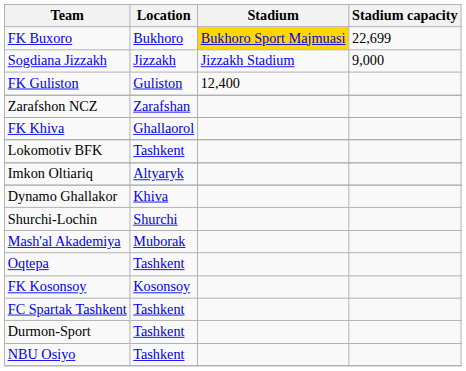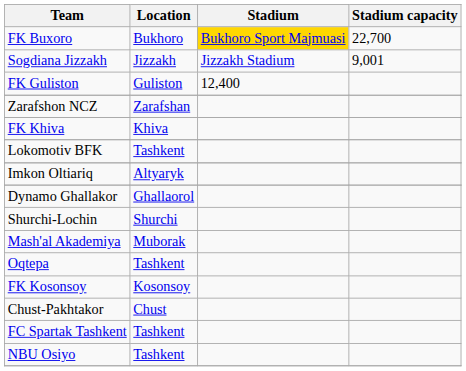 <table class="wikitable sortable" style="text-align: left;">
 <tr>
 <th>Team</th>
 <th>Location</th>
 <th>Stadium</th>
 <th>Stadium capacity</th>
 </tr>
 <tr>
 <td><a href='#'>FK Buxoro</a></td>
 <td><a href='#'>Bukhoro</a></td>
 <td style="background: gold;"><a href='#'>Bukhoro Sport Majmuasi</a></td>
-<td>22,699</td>
+<td>22,700</td>
 </tr>
 <tr>
 <td><a href='#'>Sogdiana Jizzakh</a></td>
 <td><a href='#'>Jizzakh</a></td>
 <td><a href='#'>Jizzakh Stadium</a></td>
-<td>9,000</td>
+<td>9,001</td>
 </tr>
 <tr>
 <td><a href='#'>FK Guliston</a></td>
 <td><a href='#'>Guliston</a></td>
 <td>12,400</td>
 <td></td>
 </tr>
 <tr>
 </tr>
 <tr>
 <td>Zarafshon NCZ</td>
 <td><a href='#'>Zarafshan</a></td>
 <td></td>
 <td></td>
 </tr>
 <tr>
 </tr>
 <tr>
 <td><a href='#'>FK Khiva</a></td>
-<td><a href='#'>Ghallaorol</a></td>
+<td><a href='#'>Khiva</a></td>
 <td></td>
 <td></td>
 </tr>
 <tr>
 </tr>
 <tr>
 <td>Lokomotiv BFK</td>
 <td><a href='#'>Tashkent</a></td>
 <td></td>
 <td></td>
 </tr>
 <tr>
 </tr>
 <tr>
 <td>Imkon Oltiariq</td>
 <td><a href='#'>Altyaryk</a></td>
 <td></td>
 <td></td>
 </tr>
 <tr>
 </tr>
 <tr>
 <td>Dynamo Ghallakor</td>
-<td><a href='#'>Khiva</a></td>
+<td><a href='#'>Ghallaorol</a></td>
 <td></td>
 <td></td>
 </tr>
 <tr>
 <td>Shurchi-Lochin</td>
 <td><a href='#'>Shurchi</a></td>
 <td></td>
 <td></td>
 </tr>
 <tr>
 <td><a href='#'>Mash'al Akademiya</a></td>
 <td><a href='#'>Muborak</a></td>
 <td></td>
 <td></td>
 </tr>
 <tr>
 <td><a href='#'>Oqtepa</a></td>
 <td><a href='#'>Tashkent</a></td>
 <td></td>
 <td></td>
 </tr>
 <tr>
 <td><a href='#'>FK Kosonsoy</a></td>
 <td><a href='#'>Kosonsoy</a></td>
 <td></td>
 <td></td>
 </tr>
 <tr>
-<td><a href='#'>FC Spartak Tashkent</a></td>
-<td><a href='#'>Tashkent</a></td>
+<td>Chust-Pakhtakor</td>
+<td><a href='#'>Chust</a></td>
 <td></td>
 <td></td>
 </tr>
 <tr>
-<td>Durmon-Sport</td>
+<td><a href='#'>FC Spartak Tashkent</a></td>
 <td><a href='#'>Tashkent</a></td>
 <td></td>
 <td></td>
 </tr>
 <tr>
 <td><a href='#'>NBU Osiyo</a></td>
 <td><a href='#'>Tashkent</a></td>
 <td></td>
 <td></td>
 </tr>
 <tr>
 </tr>
 </table>
